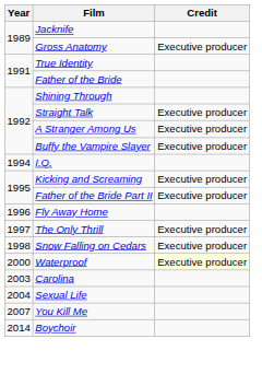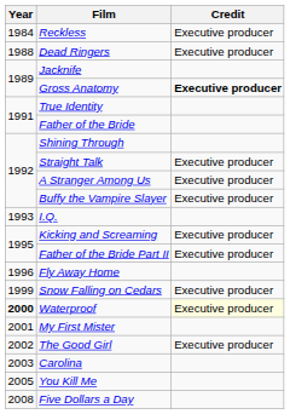 <table class="wikitable" style="font-size:95%;">
 <tr>
 <th>Year</th>
 <th>Film</th>
 <th>Credit</th>
+</tr>
+<tr>
+<td>1984</td>
+<td><em><a href='#'>Reckless</a></em></td>
+<td>Executive producer</td>
+</tr>
+<tr>
+<td>1988</td>
+<td><em><a href='#'>Dead Ringers</a></em></td>
+<td>Executive producer</td>
 </tr>
 <tr>
 <td rowspan=2>1989</td>
 <td><em><a href='#'>Jacknife</a></em></td>
 <td></td>
 </tr>
 <tr>
 <td><em><a href='#'>Gross Anatomy</a></em></td>
-<td>Executive producer</td>
+<td><strong>Executive producer</strong></td>
 </tr>
 <tr>
 <td rowspan=2>1991</td>
 <td><em><a href='#'>True Identity</a></em></td>
 <td></td>
 </tr>
 <tr>
 <td><em><a href='#'>Father of the Bride</a></em></td>
 <td></td>
 </tr>
 <tr>
 <td rowspan=4>1992</td>
 <td><em><a href='#'>Shining Through</a></em></td>
 <td></td>
 </tr>
 <tr>
 <td><em><a href='#'>Straight Talk</a></em></td>
 <td>Executive producer</td>
 </tr>
 <tr>
 <td><em><a href='#'>A Stranger Among Us</a></em></td>
 <td>Executive producer</td>
 </tr>
 <tr>
 <td><em><a href='#'>Buffy the Vampire Slayer</a></em></td>
 <td>Executive producer</td>
 </tr>
 <tr>
-<td>1994</td>
+<td>1993</td>
 <td><em><a href='#'>I.Q.</a></em></td>
 <td></td>
 </tr>
 <tr>
 <td rowspan=2>1995</td>
 <td><em><a href='#'>Kicking and Screaming</a></em></td>
 <td>Executive producer</td>
 </tr>
 <tr>
 <td><em><a href='#'>Father of the Bride Part II</a></em></td>
 <td>Executive producer</td>
 </tr>
 <tr>
 <td>1996</td>
 <td><em><a href='#'>Fly Away Home</a></em></td>
 <td></td>
 </tr>
 <tr>
-<td>1997</td>
-<td><em><a href='#'>The Only Thrill</a></em></td>
-<td>Executive producer</td>
-</tr>
-<tr>
-<td>1998</td>
+<td>1999</td>
 <td><em><a href='#'>Snow Falling on Cedars</a></em></td>
 <td>Executive producer</td>
 </tr>
 <tr>
-<td>2000</td>
+<td><strong>2000</strong></td>
 <td><em><a href='#'>Waterproof</a></em></td>
 <td style="background: lightyellow;">Executive producer</td>
+</tr>
+<tr>
+<td>2001</td>
+<td><em><a href='#'>My First Mister</a></em></td>
+<td></td>
+</tr>
+<tr>
+<td>2002</td>
+<td><em><a href='#'>The Good Girl</a></em></td>
+<td>Executive producer</td>
 </tr>
 <tr>
 <td>2003</td>
 <td><em><a href='#'>Carolina</a></em></td>
 <td></td>
 </tr>
 <tr>
-<td>2004</td>
-<td><em><a href='#'>Sexual Life</a></em></td>
-<td></td>
-</tr>
-<tr>
-<td>2007</td>
+<td>2005</td>
 <td><em><a href='#'>You Kill Me</a></em></td>
 <td></td>
 </tr>
 <tr>
-<td>2014</td>
-<td><em><a href='#'>Boychoir</a></em></td>
+<td>2008</td>
+<td><em><a href='#'>Five Dollars a Day</a></em></td>
 <td></td>
 </tr>
 </table>
